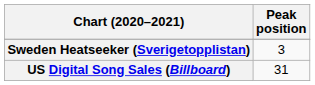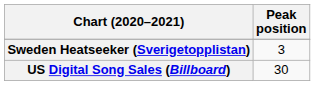 <table class="wikitable sortable plainrowheaders" style="text-align:center">
 <tr>
 <th scope="col">Chart (2020–2021)</th>
 <th scope="col">Peak<br>position</th>
 </tr>
 <tr>
 </tr>
 <tr>
 <th scope="row">Sweden Heatseeker (<a href='#'>Sverigetopplistan</a>)</th>
 <td>3</td>
 </tr>
 <tr>
 <th scope="row">US <a href='#'>Digital Song Sales</a> (<em><a href='#'>Billboard</a></em>)</th>
-<td>31</td>
+<td>30</td>
 </tr>
 </table>
